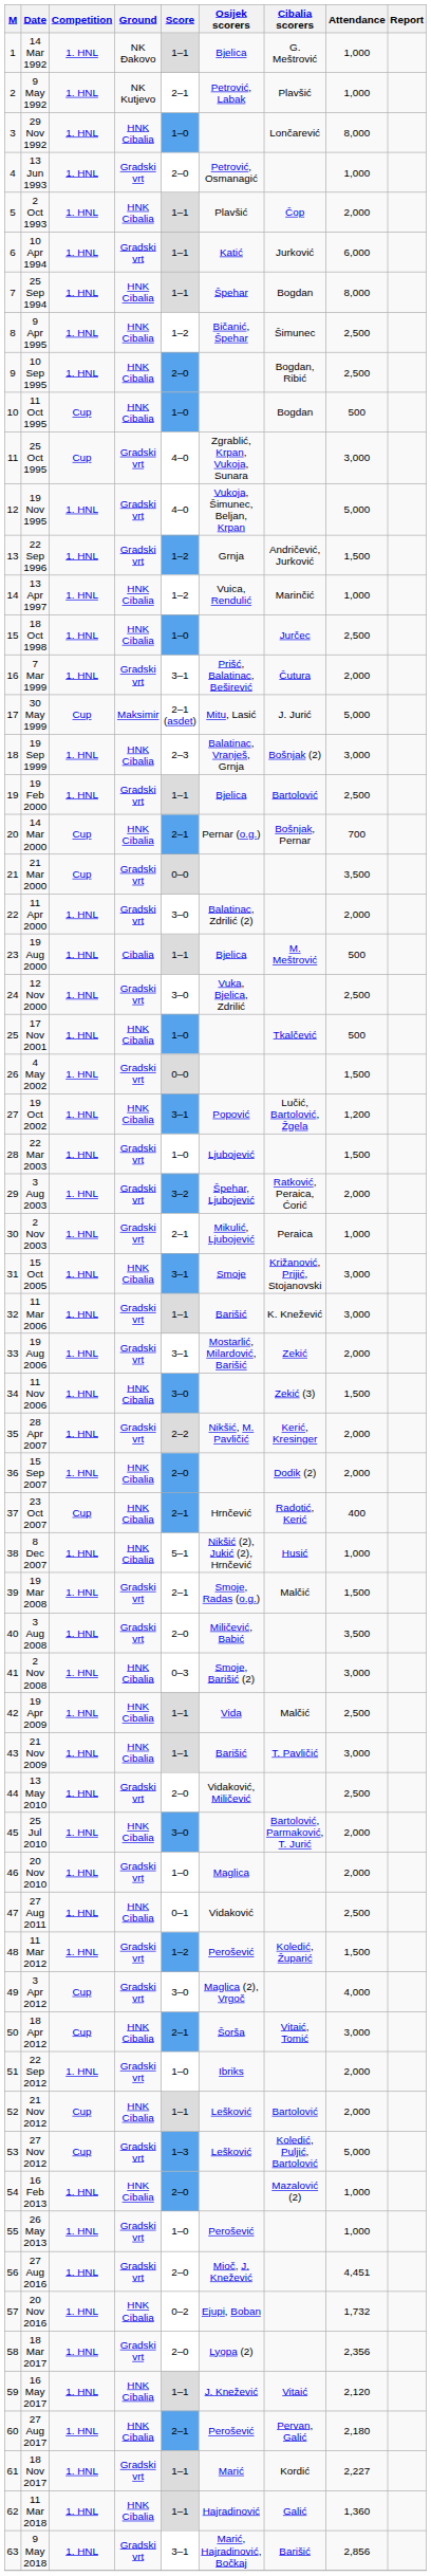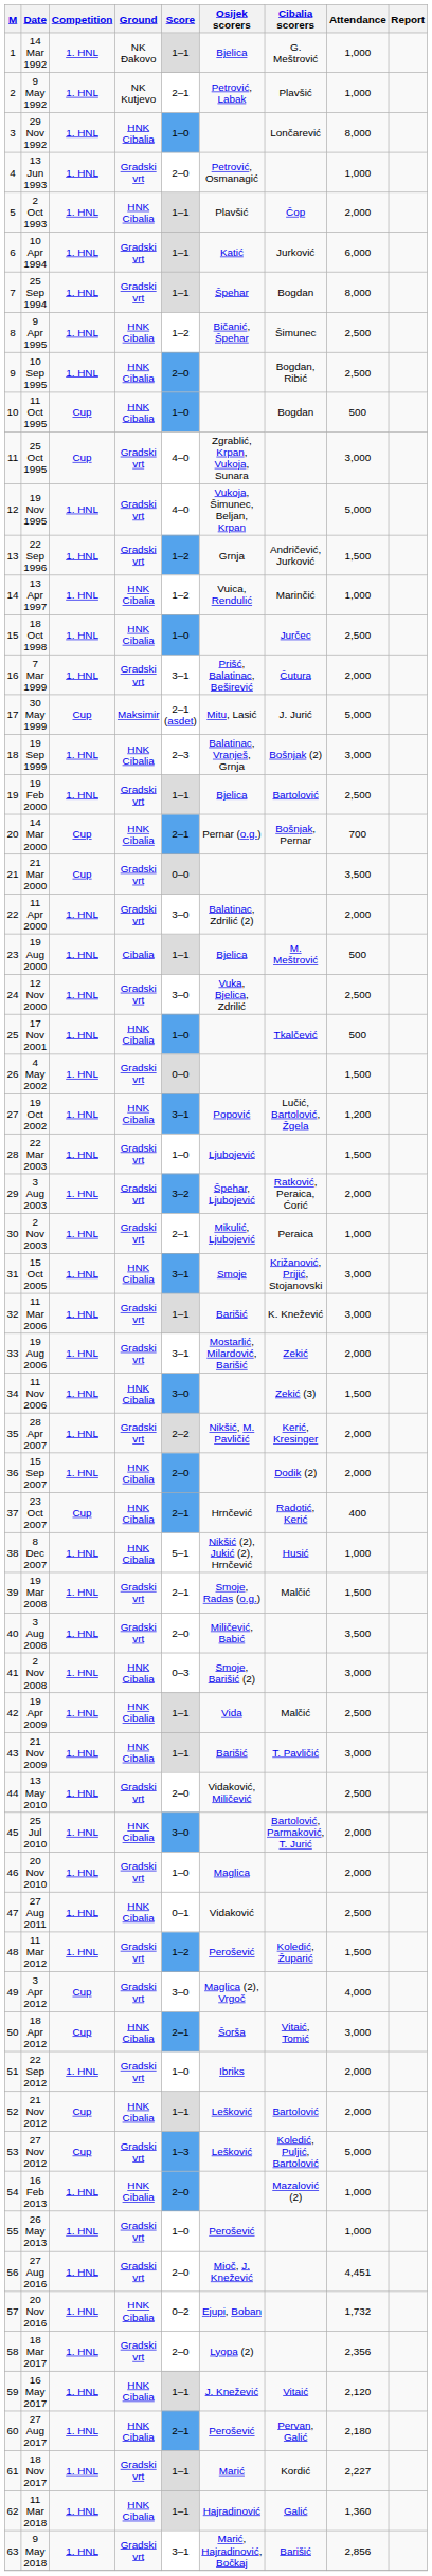 <table class="wikitable sortable" style="text-align: center; font-size:95%;">
 <tr>
 <th width="20"><a href='#'>M</a></th>
 <th width="95"><a href='#'>Date</a></th>
 <th width="60"><a href='#'>Competition</a></th>
 <th width="80"><a href='#'>Ground</a></th>
 <th width="60"><a href='#'>Score</a></th>
 <th width="230"><a href='#'>Osijek</a> scorers</th>
 <th width="230"><a href='#'>Cibalia</a> scorers</th>
 <th width="40">Attendance</th>
 <th width="100">Report</th>
 </tr>
 <tr>
 <td>1</td>
 <td>14 Mar 1992</td>
 <td><a href='#'>1. HNL</a></td>
 <td>NK Đakovo</td>
 <td style="background-color:#DCDCDC">1–1</td>
 <td><a href='#'>Bjelica</a></td>
 <td>G. Meštrović</td>
 <td>1,000</td>
 <td></td>
 </tr>
 <tr>
 <td>2</td>
 <td>9 May 1992</td>
 <td><a href='#'>1. HNL</a></td>
 <td>NK Kutjevo</td>
 <td style="background-color:#FFFFFF">2–1</td>
 <td><a href='#'>Petrović</a>, <a href='#'>Labak</a></td>
 <td>Plavšić</td>
 <td>1,000</td>
 <td></td>
 </tr>
 <tr>
 <td>3</td>
 <td>29 Nov 1992</td>
 <td><a href='#'>1. HNL</a></td>
 <td><a href='#'>HNK Cibalia</a></td>
 <td style="background-color:#54A3EC">1–0</td>
 <td></td>
 <td>Lončarević</td>
 <td>8,000</td>
 <td></td>
 </tr>
 <tr>
 <td>4</td>
 <td>13 Jun 1993</td>
 <td><a href='#'>1. HNL</a></td>
 <td><a href='#'>Gradski vrt</a></td>
 <td style="background-color:#FFFFFF">2–0</td>
 <td><a href='#'>Petrović</a>, Osmanagić</td>
 <td></td>
 <td>1,000</td>
 <td></td>
 </tr>
 <tr>
 <td>5</td>
 <td>2 Oct 1993</td>
 <td><a href='#'>1. HNL</a></td>
 <td><a href='#'>HNK Cibalia</a></td>
 <td style="background-color:#DCDCDC">1–1</td>
 <td>Plavšić</td>
 <td><a href='#'>Čop</a></td>
 <td>2,000</td>
 <td></td>
 </tr>
 <tr>
 <td>6</td>
 <td>10 Apr 1994</td>
 <td><a href='#'>1. HNL</a></td>
 <td><a href='#'>Gradski vrt</a></td>
 <td style="background-color:#DCDCDC">1–1</td>
 <td><a href='#'>Katić</a></td>
 <td>Jurković</td>
 <td>6,000</td>
 <td></td>
 </tr>
 <tr>
 <td>7</td>
 <td>25 Sep 1994</td>
 <td><a href='#'>1. HNL</a></td>
-<td><a href='#'>HNK Cibalia</a></td>
+<td><a href='#'>Gradski vrt</a></td>
 <td style="background-color:#DCDCDC">1–1</td>
 <td><a href='#'>Špehar</a></td>
 <td>Bogdan</td>
 <td>8,000</td>
 <td></td>
 </tr>
 <tr>
 <td>8</td>
 <td>9 Apr 1995</td>
 <td><a href='#'>1. HNL</a></td>
 <td><a href='#'>HNK Cibalia</a></td>
 <td style="background-color:#FFFFFF">1–2</td>
 <td><a href='#'>Bičanić</a>, <a href='#'>Špehar</a></td>
 <td>Šimunec</td>
 <td>2,500</td>
 <td></td>
 </tr>
 <tr>
 <td>9</td>
 <td>10 Sep 1995</td>
 <td><a href='#'>1. HNL</a></td>
 <td><a href='#'>HNK Cibalia</a></td>
 <td style="background-color:#54A3EC">2–0</td>
 <td></td>
 <td>Bogdan, Ribić</td>
 <td>2,500</td>
 <td></td>
 </tr>
 <tr>
 <td>10</td>
 <td>11 Oct 1995</td>
 <td><a href='#'>Cup</a></td>
 <td><a href='#'>HNK Cibalia</a></td>
 <td style="background-color:#54A3EC">1–0</td>
 <td></td>
 <td>Bogdan</td>
 <td>500</td>
 <td></td>
 </tr>
 <tr>
 <td>11</td>
 <td>25 Oct 1995</td>
 <td><a href='#'>Cup</a></td>
 <td><a href='#'>Gradski vrt</a></td>
 <td style="background-color:#FFFFFF">4–0</td>
 <td>Zgrablić, <a href='#'>Krpan</a>, <a href='#'>Vukoja</a>, Sunara</td>
 <td></td>
 <td>3,000</td>
 <td></td>
 </tr>
 <tr>
 <td>12</td>
 <td>19 Nov 1995</td>
 <td><a href='#'>1. HNL</a></td>
 <td><a href='#'>Gradski vrt</a></td>
 <td style="background-color:#FFFFFF">4–0</td>
 <td><a href='#'>Vukoja</a>, Šimunec, Beljan, <a href='#'>Krpan</a></td>
 <td></td>
 <td>5,000</td>
 <td></td>
 </tr>
 <tr>
 <td>13</td>
 <td>22 Sep 1996</td>
 <td><a href='#'>1. HNL</a></td>
 <td><a href='#'>Gradski vrt</a></td>
 <td style="background-color:#54A3EC ">1–2</td>
 <td>Grnja</td>
 <td>Andričević, Jurković</td>
 <td>1,500</td>
 <td></td>
 </tr>
 <tr>
 <td>14</td>
 <td>13 Apr 1997</td>
 <td><a href='#'>1. HNL</a></td>
 <td><a href='#'>HNK Cibalia</a></td>
 <td style="background-color:#FFFFFF">1–2</td>
 <td>Vuica, <a href='#'>Rendulić</a></td>
 <td>Marinčić</td>
 <td>1,000</td>
 <td></td>
 </tr>
 <tr>
 <td>15</td>
 <td>18 Oct 1998</td>
 <td><a href='#'>1. HNL</a></td>
 <td><a href='#'>HNK Cibalia</a></td>
 <td style="background-color:#54A3EC">1–0</td>
 <td></td>
 <td><a href='#'>Jurčec</a></td>
 <td>2,500</td>
 <td></td>
 </tr>
 <tr>
 <td>16</td>
 <td>7 Mar 1999</td>
 <td><a href='#'>1. HNL</a></td>
 <td><a href='#'>Gradski vrt</a></td>
 <td style="background-color:#FFFFFF">3–1</td>
 <td><a href='#'>Prišć</a>, <a href='#'>Balatinac</a>, <a href='#'>Beširević</a></td>
 <td><a href='#'>Čutura</a></td>
 <td>2,000</td>
 <td></td>
 </tr>
 <tr>
 <td>17</td>
 <td>30 May 1999</td>
 <td><a href='#'>Cup</a></td>
 <td><a href='#'>Maksimir</a></td>
 <td style="background-color:#FFFFFF">2–1 (<a href='#'>asdet</a>)</td>
 <td><a href='#'>Mitu</a>, Lasić</td>
 <td>J. Jurić</td>
 <td>5,000</td>
 <td></td>
 </tr>
 <tr>
 <td>18</td>
 <td>19 Sep 1999</td>
 <td><a href='#'>1. HNL</a></td>
 <td><a href='#'>HNK Cibalia</a></td>
 <td style="background-color:#FFFFFF">2–3</td>
 <td><a href='#'>Balatinac</a>, <a href='#'>Vranješ</a>, Grnja</td>
 <td><a href='#'>Bošnjak</a> (2)</td>
 <td>3,000</td>
 <td></td>
 </tr>
 <tr>
 <td>19</td>
 <td>19 Feb 2000</td>
 <td><a href='#'>1. HNL</a></td>
 <td><a href='#'>Gradski vrt</a></td>
 <td style="background-color:#DCDCDC">1–1</td>
 <td><a href='#'>Bjelica</a></td>
 <td><a href='#'>Bartolović</a></td>
 <td>2,500</td>
 <td></td>
 </tr>
 <tr>
 <td>20</td>
 <td>14 Mar 2000</td>
 <td><a href='#'>Cup</a></td>
 <td><a href='#'>HNK Cibalia</a></td>
 <td style="background-color:#54A3EC">2–1</td>
 <td>Pernar (<a href='#'>o.g.</a>)</td>
 <td><a href='#'>Bošnjak</a>, Pernar</td>
 <td>700</td>
 <td></td>
 </tr>
 <tr>
 <td>21</td>
 <td>21 Mar 2000</td>
 <td><a href='#'>Cup</a></td>
 <td><a href='#'>Gradski vrt</a></td>
 <td style="background-color:#DCDCDC">0–0</td>
 <td></td>
 <td></td>
 <td>3,500</td>
 <td></td>
 </tr>
 <tr>
 <td>22</td>
 <td>11 Apr 2000</td>
 <td><a href='#'>1. HNL</a></td>
 <td><a href='#'>Gradski vrt</a></td>
 <td style="background-color:#FFFFFF">3–0</td>
 <td><a href='#'>Balatinac</a>, Zdrilić (2)</td>
 <td></td>
 <td>2,000</td>
 <td></td>
 </tr>
 <tr>
 <td>23</td>
 <td>19 Aug 2000</td>
 <td><a href='#'>1. HNL</a></td>
 <td><a href='#'>Cibalia</a></td>
 <td style="background-color:#DCDCDC">1–1</td>
 <td><a href='#'>Bjelica</a></td>
 <td><a href='#'>M. Meštrović</a></td>
 <td>500</td>
 <td></td>
 </tr>
 <tr>
 <td>24</td>
 <td>12 Nov 2000</td>
 <td><a href='#'>1. HNL</a></td>
 <td><a href='#'>Gradski vrt</a></td>
 <td style="background-color:#FFFFFF">3–0</td>
 <td><a href='#'>Vuka</a>, <a href='#'>Bjelica</a>, Zdrilić</td>
 <td></td>
 <td>2,500</td>
 <td></td>
 </tr>
 <tr>
 <td>25</td>
 <td>17 Nov 2001</td>
 <td><a href='#'>1. HNL</a></td>
 <td><a href='#'>HNK Cibalia</a></td>
 <td style="background-color:#54A3EC">1–0</td>
 <td></td>
 <td><a href='#'>Tkalčević</a></td>
 <td>500</td>
 <td></td>
 </tr>
 <tr>
 <td>26</td>
 <td>4 May 2002</td>
 <td><a href='#'>1. HNL</a></td>
 <td><a href='#'>Gradski vrt</a></td>
 <td style="background-color:#DCDCDC">0–0</td>
 <td></td>
 <td></td>
 <td>1,500</td>
 <td></td>
 </tr>
 <tr>
 <td>27</td>
 <td>19 Oct 2002</td>
 <td><a href='#'>1. HNL</a></td>
 <td><a href='#'>HNK Cibalia</a></td>
 <td style="background-color:#54A3EC">3–1</td>
 <td><a href='#'>Popović</a></td>
 <td>Lučić, <a href='#'>Bartolović</a>, <a href='#'>Žgela</a></td>
 <td>1,200</td>
 <td></td>
 </tr>
 <tr>
 <td>28</td>
 <td>22 Mar 2003</td>
 <td><a href='#'>1. HNL</a></td>
 <td><a href='#'>Gradski vrt</a></td>
 <td style="background-color:#FFFFFF">1–0</td>
 <td><a href='#'>Ljubojević</a></td>
 <td></td>
 <td>1,500</td>
 <td></td>
 </tr>
 <tr>
 <td>29</td>
 <td>3 Aug 2003</td>
 <td><a href='#'>1. HNL</a></td>
 <td><a href='#'>Gradski vrt</a></td>
 <td style="background-color:#54A3EC">3–2</td>
 <td><a href='#'>Špehar</a>, <a href='#'>Ljubojević</a></td>
 <td><a href='#'>Ratković</a>, Peraica, Ćorić</td>
 <td>2,000</td>
 <td></td>
 </tr>
 <tr>
 <td>30</td>
 <td>2 Nov 2003</td>
 <td><a href='#'>1. HNL</a></td>
 <td><a href='#'>Gradski vrt</a></td>
 <td style="background-color:#FFFFFF">2–1</td>
 <td><a href='#'>Mikulić</a>, <a href='#'>Ljubojević</a></td>
 <td>Peraica</td>
 <td>1,000</td>
 <td></td>
 </tr>
 <tr>
 <td>31</td>
 <td>15 Oct 2005</td>
 <td><a href='#'>1. HNL</a></td>
 <td><a href='#'>HNK Cibalia</a></td>
 <td style="background-color:#54A3EC">3–1</td>
 <td><a href='#'>Smoje</a></td>
 <td><a href='#'>Križanović</a>, <a href='#'>Prijić</a>, Stojanovski</td>
 <td>3,000</td>
 <td></td>
 </tr>
 <tr>
 <td>32</td>
 <td>11 Mar 2006</td>
 <td><a href='#'>1. HNL</a></td>
 <td><a href='#'>Gradski vrt</a></td>
 <td style="background-color:#DCDCDC">1–1</td>
 <td><a href='#'>Barišić</a></td>
 <td>K. Knežević</td>
 <td>3,000</td>
 <td></td>
 </tr>
 <tr>
 <td>33</td>
 <td>19 Aug 2006</td>
 <td><a href='#'>1. HNL</a></td>
 <td><a href='#'>Gradski vrt</a></td>
 <td style="background-color:#FFFFFF">3–1</td>
 <td><a href='#'>Mostarlić</a>, <a href='#'>Milardović</a>, <a href='#'>Barišić</a></td>
 <td><a href='#'>Zekić</a></td>
 <td>2,000</td>
 <td></td>
 </tr>
 <tr>
 <td>34</td>
 <td>11 Nov 2006</td>
 <td><a href='#'>1. HNL</a></td>
 <td><a href='#'>HNK Cibalia</a></td>
 <td style="background-color:#54A3EC">3–0</td>
 <td></td>
 <td><a href='#'>Zekić</a> (3)</td>
 <td>1,500</td>
 <td></td>
 </tr>
 <tr>
 <td>35</td>
 <td>28 Apr 2007</td>
 <td><a href='#'>1. HNL</a></td>
 <td><a href='#'>Gradski vrt</a></td>
 <td style="background-color:#DCDCDC">2–2</td>
 <td><a href='#'>Nikšić</a>, <a href='#'>M. Pavličić</a></td>
 <td><a href='#'>Kerić</a>, <a href='#'>Kresinger</a></td>
 <td>2,000</td>
 <td></td>
 </tr>
 <tr>
 <td>36</td>
 <td>15 Sep 2007</td>
 <td><a href='#'>1. HNL</a></td>
 <td><a href='#'>HNK Cibalia</a></td>
 <td style="background-color:#54A3EC">2–0</td>
 <td></td>
 <td><a href='#'>Dodik</a> (2)</td>
 <td>2,000</td>
 <td></td>
 </tr>
 <tr>
 <td>37</td>
 <td>23 Oct 2007</td>
 <td><a href='#'>Cup</a></td>
 <td><a href='#'>HNK Cibalia</a></td>
 <td style="background-color:#54A3EC">2–1</td>
 <td>Hrnčević</td>
 <td><a href='#'>Radotić</a>, <a href='#'>Kerić</a></td>
 <td>400</td>
 <td></td>
 </tr>
 <tr>
 <td>38</td>
 <td>8 Dec 2007</td>
 <td><a href='#'>1. HNL</a></td>
 <td><a href='#'>HNK Cibalia</a></td>
 <td style="background-color:#FFFFFF">5–1</td>
 <td><a href='#'>Nikšić</a> (2), <a href='#'>Jukić</a> (2), Hrnčević</td>
 <td><a href='#'>Husić</a></td>
 <td>1,000</td>
 <td></td>
 </tr>
 <tr>
 <td>39</td>
 <td>19 Mar 2008</td>
 <td><a href='#'>1. HNL</a></td>
 <td><a href='#'>Gradski vrt</a></td>
 <td style="background-color:#FFFFFF">2–1</td>
 <td><a href='#'>Smoje</a>, <a href='#'>Radas</a> (<a href='#'>o.g.</a>)</td>
 <td>Malčić</td>
 <td>1,500</td>
 <td></td>
 </tr>
 <tr>
 <td>40</td>
 <td>3 Aug 2008</td>
 <td><a href='#'>1. HNL</a></td>
 <td><a href='#'>Gradski vrt</a></td>
 <td style="background-color:#FFFFFF">2–0</td>
 <td><a href='#'>Miličević</a>, <a href='#'>Babić</a></td>
 <td></td>
 <td>3,500</td>
 <td></td>
 </tr>
 <tr>
 <td>41</td>
 <td>2 Nov 2008</td>
 <td><a href='#'>1. HNL</a></td>
 <td><a href='#'>HNK Cibalia</a></td>
 <td style="background-color:#FFFFFF">0–3</td>
 <td><a href='#'>Smoje</a>, <a href='#'>Barišić</a> (2)</td>
 <td></td>
 <td>3,000</td>
 <td></td>
 </tr>
 <tr>
 <td>42</td>
 <td>19 Apr 2009</td>
 <td><a href='#'>1. HNL</a></td>
 <td><a href='#'>HNK Cibalia</a></td>
 <td style="background-color:#DCDCDC">1–1</td>
 <td><a href='#'>Vida</a></td>
 <td>Malčić</td>
 <td>2,500</td>
 <td></td>
 </tr>
 <tr>
 <td>43</td>
 <td>21 Nov 2009</td>
 <td><a href='#'>1. HNL</a></td>
 <td><a href='#'>HNK Cibalia</a></td>
 <td style="background-color:#DCDCDC">1–1</td>
 <td><a href='#'>Barišić</a></td>
 <td><a href='#'>T. Pavličić</a></td>
 <td>3,000</td>
 <td></td>
 </tr>
 <tr>
 <td>44</td>
 <td>13 May 2010</td>
 <td><a href='#'>1. HNL</a></td>
 <td><a href='#'>Gradski vrt</a></td>
 <td style="background-color:#FFFFFF">2–0</td>
 <td>Vidaković, <a href='#'>Miličević</a></td>
 <td></td>
 <td>2,500</td>
 <td></td>
 </tr>
 <tr>
 <td>45</td>
 <td>25 Jul 2010</td>
 <td><a href='#'>1. HNL</a></td>
 <td><a href='#'>HNK Cibalia</a></td>
 <td style="background-color:#54A3EC">3–0</td>
 <td></td>
 <td><a href='#'>Bartolović</a>, <a href='#'>Parmaković</a>, <a href='#'>T. Jurić</a></td>
 <td>2,000</td>
 <td></td>
 </tr>
 <tr>
 <td>46</td>
 <td>20 Nov 2010</td>
 <td><a href='#'>1. HNL</a></td>
 <td><a href='#'>Gradski vrt</a></td>
 <td style="background-color:#FFFFFF">1–0</td>
 <td><a href='#'>Maglica</a></td>
 <td></td>
 <td>2,000</td>
 <td></td>
 </tr>
 <tr>
 <td>47</td>
 <td>27 Aug 2011</td>
 <td><a href='#'>1. HNL</a></td>
 <td><a href='#'>HNK Cibalia</a></td>
 <td style="background-color:#FFFFFF">0–1</td>
 <td>Vidaković</td>
 <td></td>
 <td>2,500</td>
 <td></td>
 </tr>
 <tr>
 <td>48</td>
 <td>11 Mar 2012</td>
 <td><a href='#'>1. HNL</a></td>
 <td><a href='#'>Gradski vrt</a></td>
 <td style="background-color:#54A3EC">1–2</td>
 <td><a href='#'>Perošević</a></td>
 <td><a href='#'>Koledić</a>, <a href='#'>Župarić</a></td>
 <td>1,500</td>
 <td></td>
 </tr>
 <tr>
 <td>49</td>
 <td>3 Apr 2012</td>
 <td><a href='#'>Cup</a></td>
 <td><a href='#'>Gradski vrt</a></td>
 <td style="background-color:#FFFFFF">3–0</td>
 <td><a href='#'>Maglica</a> (2), <a href='#'>Vrgoč</a></td>
 <td></td>
 <td>4,000</td>
 <td></td>
 </tr>
 <tr>
 <td>50</td>
 <td>18 Apr 2012</td>
 <td><a href='#'>Cup</a></td>
 <td><a href='#'>HNK Cibalia</a></td>
 <td style="background-color:#54A3EC">2–1</td>
 <td><a href='#'>Šorša</a></td>
 <td><a href='#'>Vitaić</a>, <a href='#'>Tomić</a></td>
 <td>3,000</td>
 <td></td>
 </tr>
 <tr>
 <td>51</td>
 <td>22 Sep 2012</td>
 <td><a href='#'>1. HNL</a></td>
 <td><a href='#'>Gradski vrt</a></td>
 <td style="background-color:#FFFFFF">1–0</td>
 <td><a href='#'>Ibriks</a></td>
 <td></td>
 <td>2,000</td>
 <td></td>
 </tr>
 <tr>
 <td>52</td>
 <td>21 Nov 2012</td>
 <td><a href='#'>Cup</a></td>
 <td><a href='#'>HNK Cibalia</a></td>
 <td style="background-color:#DCDCDC">1–1</td>
 <td><a href='#'>Lešković</a></td>
 <td><a href='#'>Bartolović</a></td>
 <td>2,000</td>
 <td></td>
 </tr>
 <tr>
 <td>53</td>
 <td>27 Nov 2012</td>
 <td><a href='#'>Cup</a></td>
 <td><a href='#'>Gradski vrt</a></td>
 <td style="background-color:#54A3EC">1–3</td>
 <td><a href='#'>Lešković</a></td>
 <td><a href='#'>Koledić</a>, <a href='#'>Puljić</a>, <a href='#'>Bartolović</a></td>
 <td>5,000</td>
 <td></td>
 </tr>
 <tr>
 <td>54</td>
 <td>16 Feb 2013</td>
 <td><a href='#'>1. HNL</a></td>
 <td><a href='#'>HNK Cibalia</a></td>
 <td style="background-color:#54A3EC">2–0</td>
 <td></td>
 <td><a href='#'>Mazalović</a> (2)</td>
 <td>1,000</td>
 <td></td>
 </tr>
 <tr>
 <td>55</td>
 <td>26 May 2013</td>
 <td><a href='#'>1. HNL</a></td>
 <td><a href='#'>Gradski vrt</a></td>
 <td style="background-color:#FFFFFF">1–0</td>
 <td><a href='#'>Perošević</a></td>
 <td></td>
 <td>1,000</td>
 <td></td>
 </tr>
 <tr>
 <td>56</td>
 <td>27 Aug 2016</td>
 <td><a href='#'>1. HNL</a></td>
 <td><a href='#'>Gradski vrt</a></td>
 <td style="background-color:#FFFFFF">2–0</td>
 <td><a href='#'>Mioč</a>, <a href='#'>J. Knežević</a></td>
 <td></td>
 <td>4,451</td>
 <td></td>
 </tr>
 <tr>
 <td>57</td>
 <td>20 Nov 2016</td>
 <td><a href='#'>1. HNL</a></td>
 <td><a href='#'>HNK Cibalia</a></td>
 <td style="background-color:#FFFFFF">0–2</td>
 <td><a href='#'>Ejupi</a>, <a href='#'>Boban</a></td>
 <td></td>
 <td>1,732</td>
 <td></td>
 </tr>
 <tr>
 <td>58</td>
 <td>18 Mar 2017</td>
 <td><a href='#'>1. HNL</a></td>
 <td><a href='#'>Gradski vrt</a></td>
 <td style="background-color:#FFFFFF">2–0</td>
 <td><a href='#'>Lyopa</a> (2)</td>
 <td></td>
 <td>2,356</td>
 <td></td>
 </tr>
 <tr>
 <td>59</td>
 <td>16 May 2017</td>
 <td><a href='#'>1. HNL</a></td>
 <td><a href='#'>HNK Cibalia</a></td>
 <td style="background-color:#DCDCDC">1–1</td>
 <td><a href='#'>J. Knežević</a></td>
 <td><a href='#'>Vitaić</a></td>
 <td>2,120</td>
 <td></td>
 </tr>
 <tr>
 <td>60</td>
 <td>27 Aug 2017</td>
 <td><a href='#'>1. HNL</a></td>
 <td><a href='#'>HNK Cibalia</a></td>
 <td style="background-color:#54A3EC">2–1</td>
 <td><a href='#'>Perošević</a></td>
 <td><a href='#'>Pervan</a>, <a href='#'>Galić</a></td>
 <td>2,180</td>
 <td></td>
 </tr>
 <tr>
 <td>61</td>
 <td>18 Nov 2017</td>
 <td><a href='#'>1. HNL</a></td>
 <td><a href='#'>Gradski vrt</a></td>
 <td style="background-color:#DCDCDC">1–1</td>
 <td><a href='#'>Marić</a></td>
 <td>Kordić</td>
 <td>2,227</td>
 <td></td>
 </tr>
 <tr>
 <td>62</td>
 <td>11 Mar 2018</td>
 <td><a href='#'>1. HNL</a></td>
 <td><a href='#'>HNK Cibalia</a></td>
 <td style="background-color:#DCDCDC">1–1</td>
 <td><a href='#'>Hajradinović</a></td>
 <td><a href='#'>Galić</a></td>
 <td>1,360</td>
 <td></td>
 </tr>
 <tr>
 <td>63</td>
 <td>9 May 2018</td>
 <td><a href='#'>1. HNL</a></td>
 <td><a href='#'>Gradski vrt</a></td>
 <td style="background-color:#FFFFFF">3–1</td>
 <td><a href='#'>Marić</a>, <a href='#'>Hajradinović</a>, <a href='#'>Bočkaj</a></td>
 <td><a href='#'>Barišić</a></td>
 <td>2,856</td>
 <td></td>
 </tr>
 <tr>
 </tr>
 </table>
